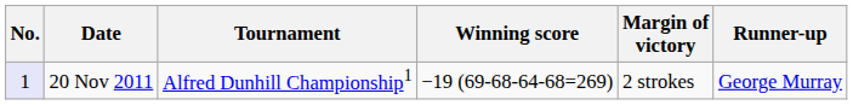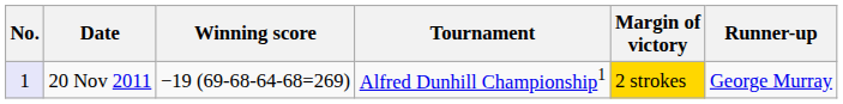 <table class="wikitable" style="font-size:95%;">
 <tr>
 <th>No.</th>
 <th>Date</th>
+<th>Winning score</th>
 <th>Tournament</th>
-<th>Winning score</th>
 <th>Margin of<br>victory</th>
 <th>Runner-up</th>
 </tr>
 <tr>
 <td align=center style="background: lavender;">1</td>
 <td align=right>20 Nov <a href='#'>2011</a></td>
+<td>−19 (69-68-64-68=269)</td>
 <td><a href='#'>Alfred Dunhill Championship</a><sup>1</sup></td>
-<td>−19 (69-68-64-68=269)</td>
-<td>2 strokes</td>
+<td style="background: gold;">2 strokes</td>
 <td> <a href='#'>George Murray</a></td>
 </tr>
 </table>
